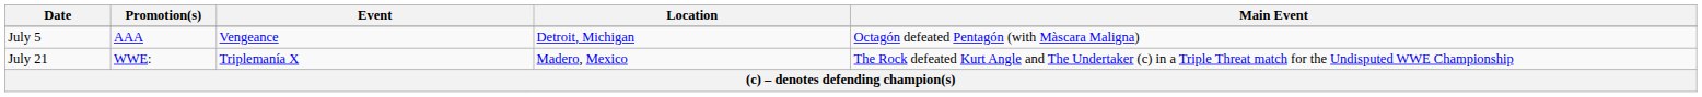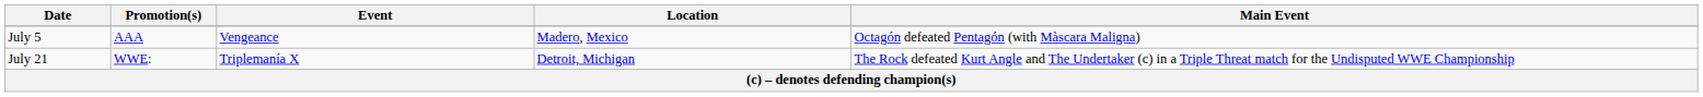 <table class="wikitable" style="width:100%;">
 <tr>
 <th width="5%">Date</th>
 <th width="5%">Promotion(s)</th>
 <th style="width:15%;">Event</th>
 <th style="width:15%;">Location</th>
 <th style="width:40%;">Main Event</th>
 </tr>
 <tr style="width:20%;" |Notes>
 </tr>
 <tr>
 <td>July 5</td>
 <td><a href='#'>AAA</a></td>
 <td><a href='#'>Vengeance</a></td>
-<td><a href='#'>Detroit, Michigan</a></td>
+<td><a href='#'>Madero</a>, <a href='#'>Mexico</a></td>
 <td><a href='#'>Octagón</a> defeated <a href='#'>Pentagón</a> (with <a href='#'>Màscara Maligna</a>)</td>
 </tr>
 <tr>
 <td>July 21</td>
 <td><a href='#'>WWE</a>:<br></td>
 <td><a href='#'>Triplemanía X</a></td>
-<td><a href='#'>Madero</a>, <a href='#'>Mexico</a></td>
+<td><a href='#'>Detroit, Michigan</a></td>
 <td><a href='#'>The Rock</a> defeated <a href='#'>Kurt Angle</a> and <a href='#'>The Undertaker</a> (c) in a <a href='#'>Triple Threat match</a> for the <a href='#'>Undisputed WWE Championship</a></td>
 </tr>
 <tr>
 <th colspan="6">(c) – denotes defending champion(s)</th>
 </tr>
 </table>
